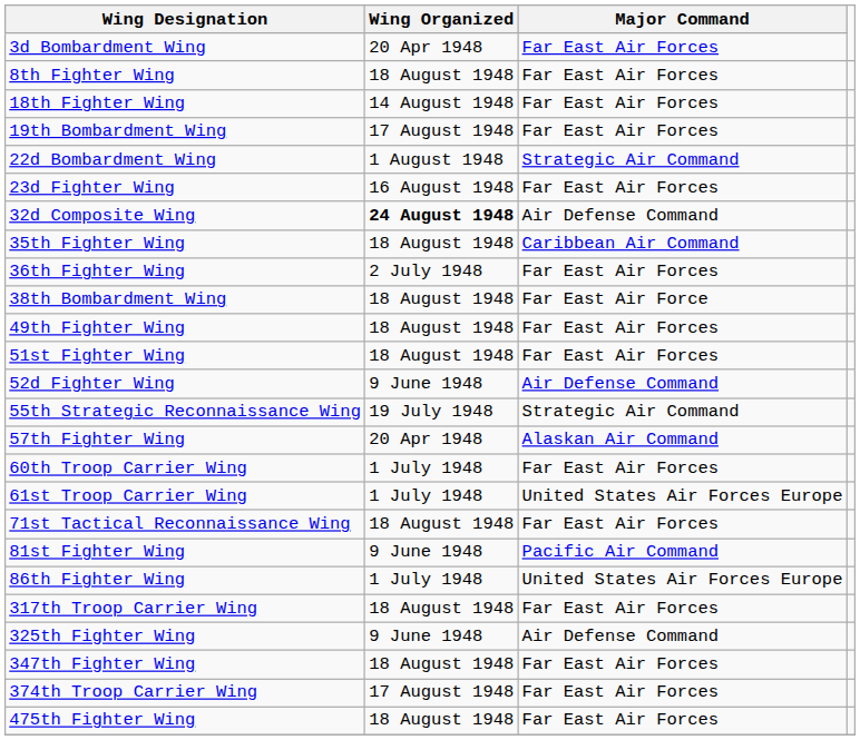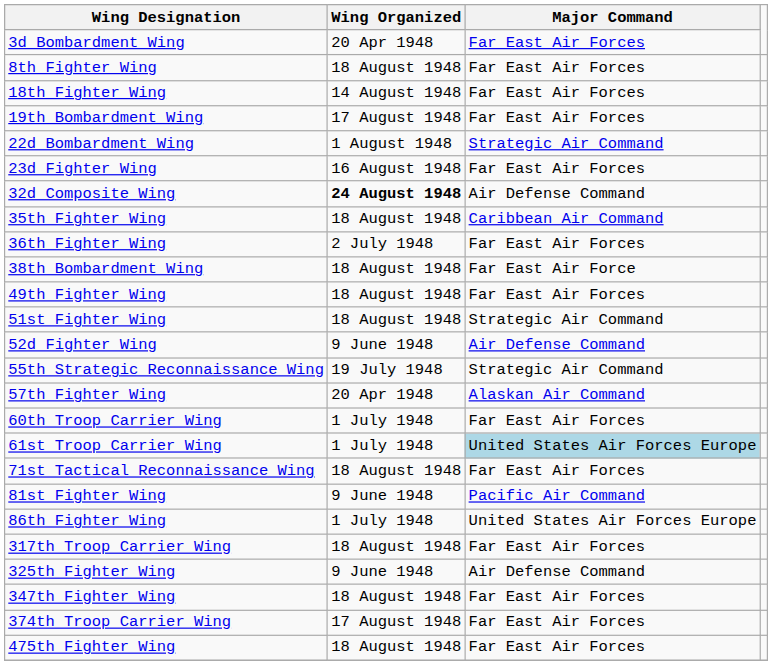 <table class="wikitable sortable" border="1">
 <tr bgcolor=cccccc>
 <th>Wing Designation</th>
 <th>Wing Organized</th>
 <th>Major Command</th>
 </tr>
 <tr>
 <td><a href='#'>3d Bombardment Wing</a></td>
 <td>20 Apr 1948</td>
 <td><a href='#'>Far East Air Forces</a></td>
 </tr>
 <tr>
 <td><a href='#'>8th Fighter Wing</a></td>
 <td>18 August 1948</td>
 <td>Far East Air Forces</td>
 <td></td>
 </tr>
 <tr>
 <td><a href='#'>18th Fighter Wing</a></td>
 <td>14 August 1948</td>
 <td>Far East Air Forces</td>
 <td></td>
 </tr>
 <tr>
 <td><a href='#'>19th Bombardment Wing</a></td>
 <td>17 August 1948</td>
 <td>Far East Air Forces</td>
 <td></td>
 </tr>
 <tr>
 <td><a href='#'>22d Bombardment Wing</a></td>
 <td>1 August 1948</td>
 <td><a href='#'>Strategic Air Command</a></td>
 <td></td>
 </tr>
 <tr>
 <td><a href='#'>23d Fighter Wing</a></td>
 <td>16 August 1948</td>
 <td>Far East Air Forces</td>
 <td></td>
 </tr>
 <tr>
 <td><a href='#'>32d Composite Wing</a></td>
 <td><strong>24 August 1948</strong></td>
 <td>Air Defense Command</td>
 <td></td>
 </tr>
 <tr>
 <td><a href='#'>35th Fighter Wing</a></td>
 <td>18 August 1948</td>
 <td><a href='#'>Caribbean Air Command</a></td>
 <td></td>
 </tr>
 <tr>
 <td><a href='#'>36th Fighter Wing</a></td>
 <td>2 July 1948</td>
 <td>Far East Air Forces</td>
 <td></td>
 </tr>
 <tr>
 <td><a href='#'>38th Bombardment Wing</a></td>
 <td>18 August 1948</td>
 <td>Far East Air Force</td>
 <td></td>
 </tr>
 <tr>
 <td><a href='#'>49th Fighter Wing</a></td>
 <td>18 August 1948</td>
 <td>Far East Air Forces</td>
 <td></td>
 </tr>
 <tr>
 <td><a href='#'>51st Fighter Wing</a></td>
 <td>18 August 1948</td>
-<td>Far East Air Forces</td>
+<td>Strategic Air Command</td>
 <td></td>
 </tr>
 <tr>
 <td><a href='#'>52d Fighter Wing</a></td>
 <td>9 June 1948</td>
 <td><a href='#'>Air Defense Command</a></td>
 <td></td>
 </tr>
 <tr>
 <td><a href='#'>55th Strategic Reconnaissance Wing</a></td>
 <td>19 July 1948</td>
 <td>Strategic Air Command</td>
 <td></td>
 </tr>
 <tr>
 <td><a href='#'>57th Fighter Wing</a></td>
 <td>20 Apr 1948</td>
 <td><a href='#'>Alaskan Air Command</a></td>
 <td></td>
 </tr>
 <tr>
 <td><a href='#'>60th Troop Carrier Wing</a></td>
 <td>1 July 1948</td>
 <td>Far East Air Forces</td>
 <td></td>
 </tr>
 <tr>
 <td><a href='#'>61st Troop Carrier Wing</a></td>
 <td>1 July 1948</td>
-<td>United States Air Forces Europe</td>
+<td style="background: lightblue;">United States Air Forces Europe</td>
 <td></td>
 </tr>
 <tr>
 <td><a href='#'>71st Tactical Reconnaissance Wing</a></td>
 <td>18 August 1948</td>
 <td>Far East Air Forces</td>
 <td></td>
 </tr>
 <tr>
 <td><a href='#'>81st Fighter Wing</a></td>
 <td>9 June 1948</td>
 <td><a href='#'>Pacific Air Command</a></td>
 <td></td>
 </tr>
 <tr>
 <td><a href='#'>86th Fighter Wing</a></td>
 <td>1 July 1948</td>
 <td>United States Air Forces Europe</td>
 <td></td>
 </tr>
 <tr>
 <td><a href='#'>317th Troop Carrier Wing</a></td>
 <td>18 August 1948</td>
 <td>Far East Air Forces</td>
 <td></td>
 </tr>
 <tr>
 <td><a href='#'>325th Fighter Wing</a></td>
 <td>9 June 1948</td>
 <td>Air Defense Command</td>
 <td></td>
 </tr>
 <tr>
 <td><a href='#'>347th Fighter Wing</a></td>
 <td>18 August 1948</td>
 <td>Far East Air Forces</td>
 <td></td>
 </tr>
 <tr>
 <td><a href='#'>374th Troop Carrier Wing</a></td>
 <td>17 August 1948</td>
 <td>Far East Air Forces</td>
 <td></td>
 </tr>
 <tr>
 <td><a href='#'>475th Fighter Wing</a></td>
 <td>18 August 1948</td>
 <td>Far East Air Forces</td>
 <td></td>
 </tr>
 <tr>
 </tr>
 </table>
